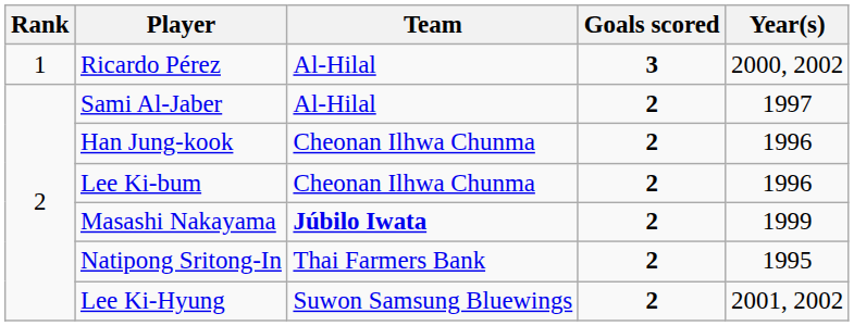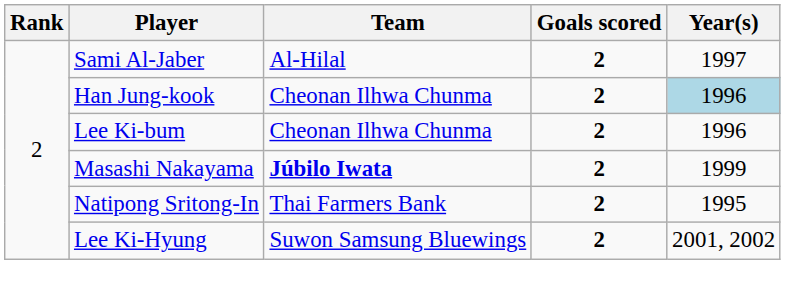 <table class="wikitable sortable" style="text-align:center;">
 <tr>
 <th>Rank</th>
 <th>Player</th>
 <th>Team</th>
 <th>Goals scored</th>
 <th>Year(s)</th>
-</tr>
-<tr>
-<td>1</td>
-<td style="text-align:left;"> <a href='#'>Ricardo Pérez</a></td>
-<td style="text-align:left;"> <a href='#'>Al-Hilal</a></td>
-<td><strong>3</strong></td>
-<td>2000, 2002</td>
 </tr>
 <tr>
 <td rowspan="6">2</td>
 <td style="text-align:left;"> <a href='#'>Sami Al-Jaber</a></td>
 <td style="text-align:left;"> <a href='#'>Al-Hilal</a></td>
 <td><strong>2</strong></td>
 <td>1997</td>
 </tr>
 <tr>
 <td style="text-align:left;"> <a href='#'>Han Jung-kook</a></td>
 <td style="text-align:left;"> <a href='#'>Cheonan Ilhwa Chunma</a></td>
 <td><strong>2</strong></td>
-<td>1996</td>
+<td style="background: lightblue;">1996</td>
 </tr>
 <tr>
 <td style="text-align:left;"> <a href='#'>Lee Ki-bum</a></td>
 <td style="text-align:left;"> <a href='#'>Cheonan Ilhwa Chunma</a></td>
 <td><strong>2</strong></td>
 <td>1996</td>
 </tr>
 <tr>
 <td style="text-align:left;"> <a href='#'>Masashi Nakayama</a></td>
 <td style="text-align:left;"><strong> <a href='#'>Júbilo Iwata</a></strong></td>
 <td><strong>2</strong></td>
 <td>1999</td>
 </tr>
 <tr>
 <td style="text-align:left;"> <a href='#'>Natipong Sritong-In</a></td>
 <td style="text-align:left;"> <a href='#'>Thai Farmers Bank</a></td>
 <td><strong>2</strong></td>
 <td>1995</td>
 </tr>
 <tr>
 <td style="text-align:left;"> <a href='#'>Lee Ki-Hyung</a></td>
 <td style="text-align:left;"> <a href='#'>Suwon Samsung Bluewings</a></td>
 <td><strong>2</strong></td>
 <td>2001, 2002</td>
 </tr>
 </table>
